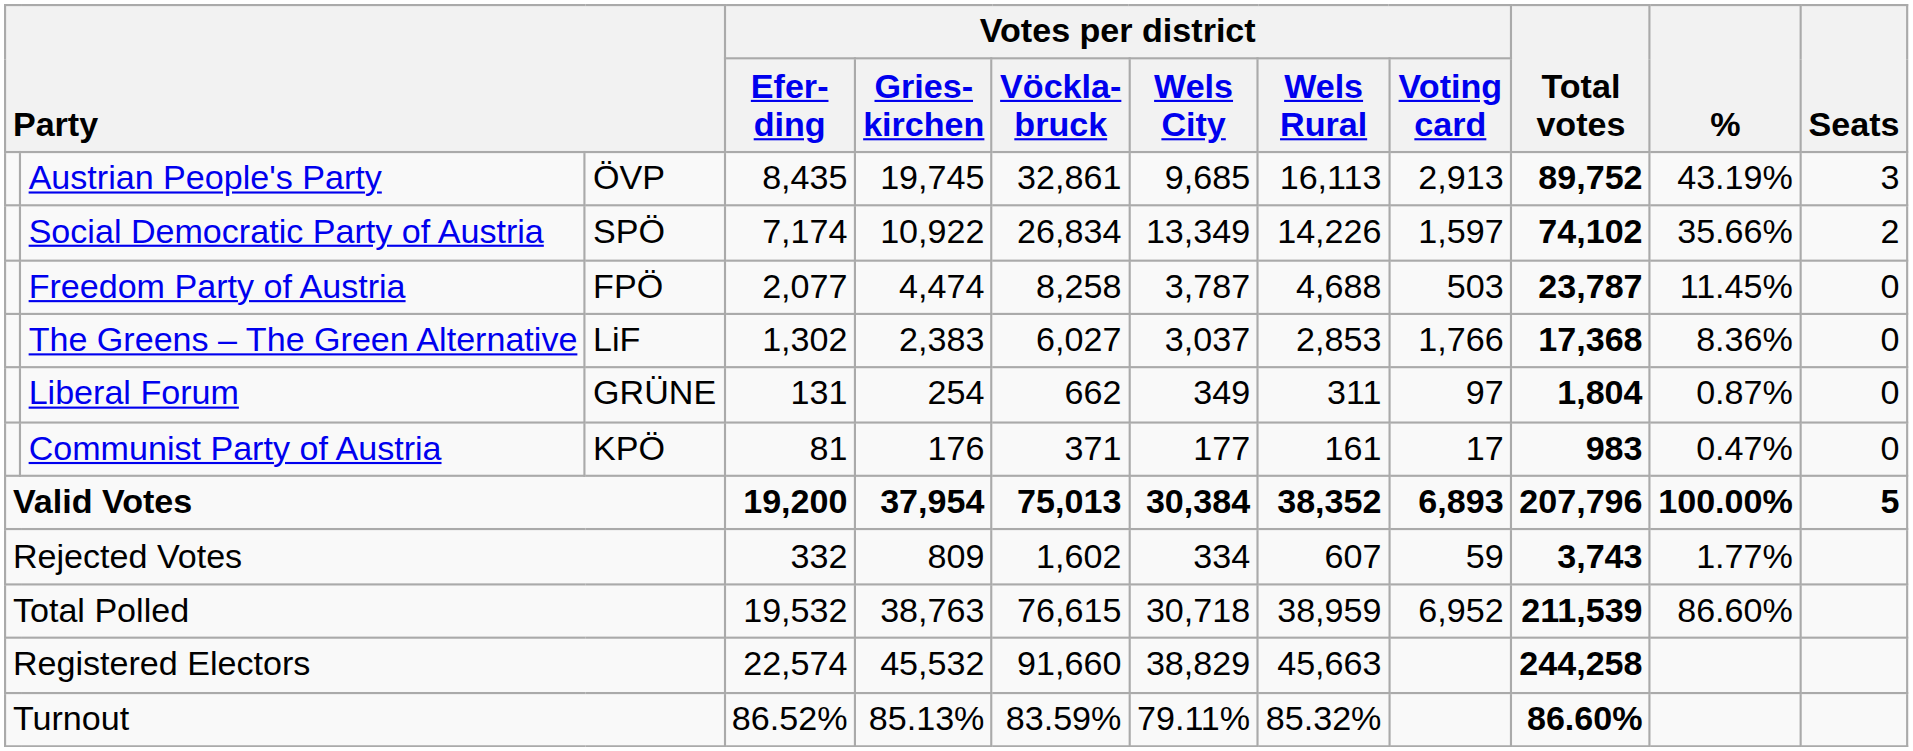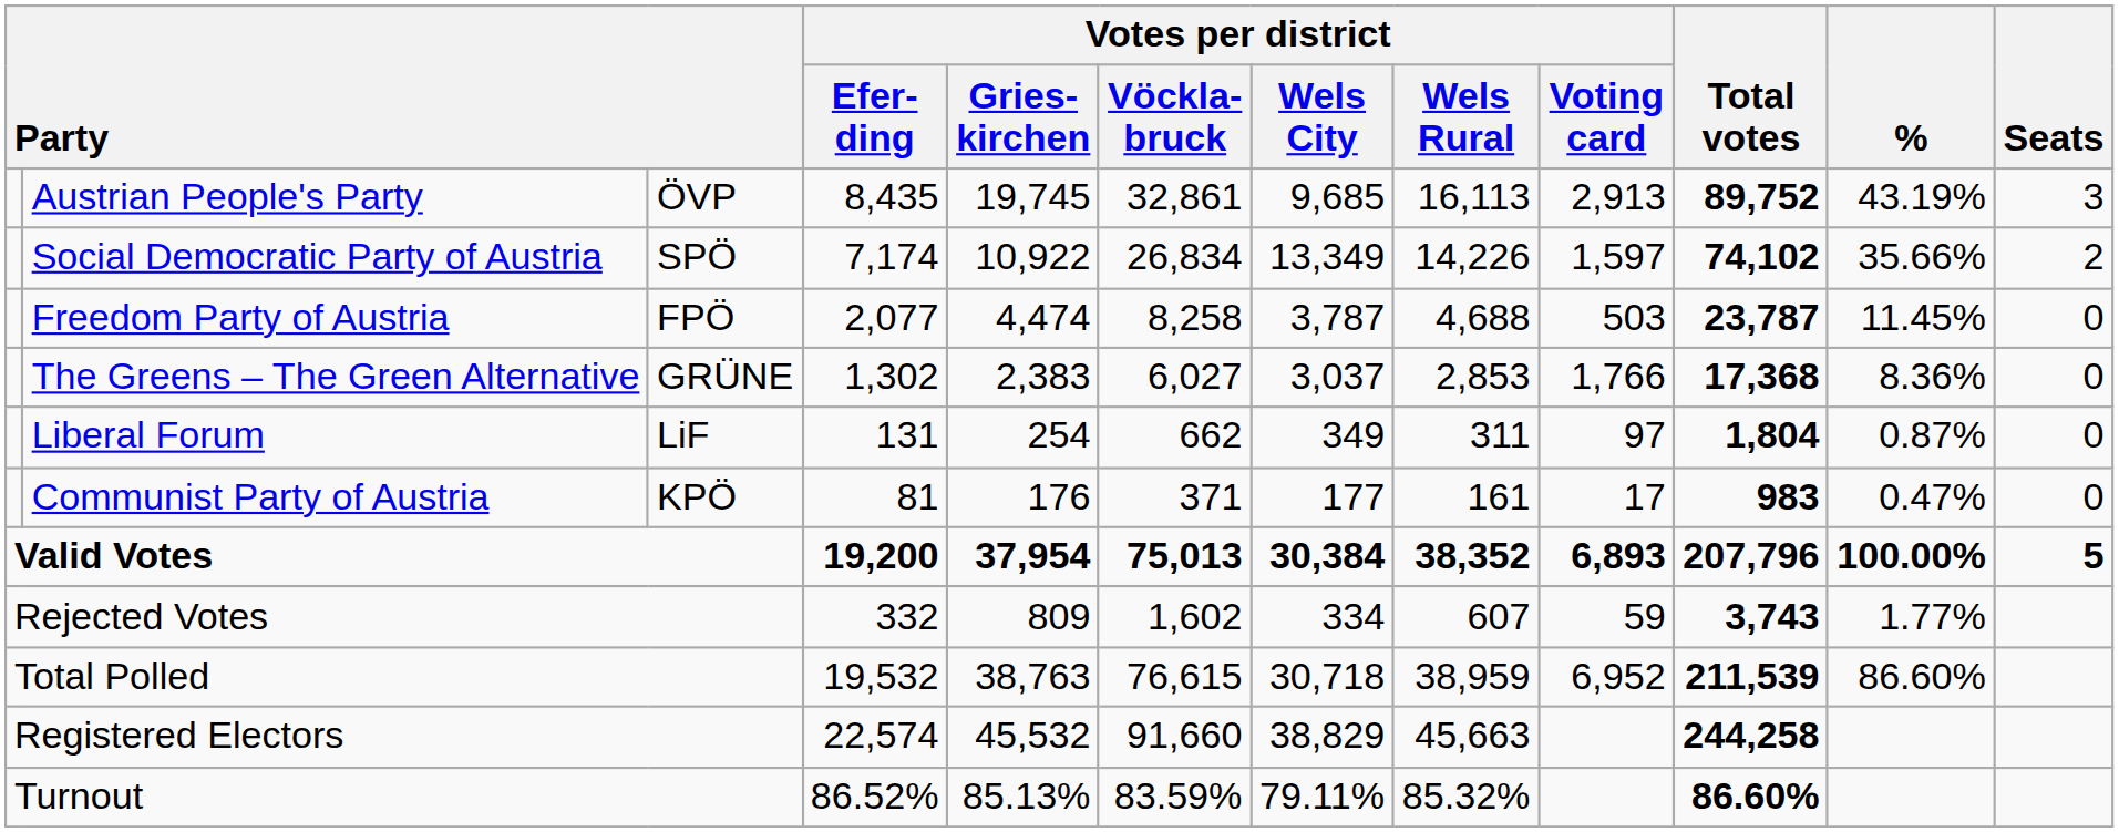 <table class="wikitable" border="1" style="text-align:right;">
 <tr>
 <th style="text-align:left;" valign=bottom rowspan=2 colspan=3>Party</th>
 <th colspan=6>Votes per district</th>
 <th align=center valign=bottom rowspan=2 width="50">Total<br>votes</th>
 <th align=center valign=bottom rowspan=2 width="50">%</th>
 <th align=center valign=bottom rowspan=2>Seats</th>
 </tr>
 <tr>
 <th align=center valign=bottom width="50"><a href='#'>Efer-<br>ding</a></th>
 <th align=center valign=bottom width="50"><a href='#'>Gries-<br>kirchen</a></th>
 <th align=center valign=bottom width="50"><a href='#'>Vöckla-<br>bruck</a></th>
 <th align=center valign=bottom width="50"><a href='#'>Wels<br>City</a></th>
 <th align=center valign=bottom width="50"><a href='#'>Wels<br>Rural</a></th>
 <th align=center valign=bottom width="50"><a href='#'>Voting<br>card</a></th>
 </tr>
 <tr>
 <td></td>
 <td align=left><a href='#'>Austrian People's Party</a></td>
 <td align=left>ÖVP</td>
 <td>8,435</td>
 <td>19,745</td>
 <td>32,861</td>
 <td>9,685</td>
 <td>16,113</td>
 <td>2,913</td>
 <td><strong>89,752</strong></td>
 <td>43.19%</td>
 <td>3</td>
 </tr>
 <tr>
 <td></td>
 <td align=left><a href='#'>Social Democratic Party of Austria</a></td>
 <td align=left>SPÖ</td>
 <td>7,174</td>
 <td>10,922</td>
 <td>26,834</td>
 <td>13,349</td>
 <td>14,226</td>
 <td>1,597</td>
 <td><strong>74,102</strong></td>
 <td>35.66%</td>
 <td>2</td>
 </tr>
 <tr>
 <td></td>
 <td align=left><a href='#'>Freedom Party of Austria</a></td>
 <td align=left>FPÖ</td>
 <td>2,077</td>
 <td>4,474</td>
 <td>8,258</td>
 <td>3,787</td>
 <td>4,688</td>
 <td>503</td>
 <td><strong>23,787</strong></td>
 <td>11.45%</td>
 <td>0</td>
 </tr>
 <tr>
 <td></td>
 <td align=left style="white-space: nowrap;"><a href='#'>The Greens – The Green Alternative</a></td>
-<td align=left>LiF</td>
+<td align=left>GRÜNE</td>
 <td>1,302</td>
 <td>2,383</td>
 <td>6,027</td>
 <td>3,037</td>
 <td>2,853</td>
 <td>1,766</td>
 <td><strong>17,368</strong></td>
 <td>8.36%</td>
 <td>0</td>
 </tr>
 <tr>
 <td></td>
 <td align=left><a href='#'>Liberal Forum</a></td>
-<td align=left>GRÜNE</td>
+<td align=left>LiF</td>
 <td>131</td>
 <td>254</td>
 <td>662</td>
 <td>349</td>
 <td>311</td>
 <td>97</td>
 <td><strong>1,804</strong></td>
 <td>0.87%</td>
 <td>0</td>
 </tr>
 <tr>
 <td></td>
 <td align=left><a href='#'>Communist Party of Austria</a></td>
 <td align=left>KPÖ</td>
 <td>81</td>
 <td>176</td>
 <td>371</td>
 <td>177</td>
 <td>161</td>
 <td>17</td>
 <td><strong>983</strong></td>
 <td>0.47%</td>
 <td>0</td>
 </tr>
 <tr style="font-weight:bold">
 <td align=left colspan=3>Valid Votes</td>
 <td>19,200</td>
 <td>37,954</td>
 <td>75,013</td>
 <td>30,384</td>
 <td>38,352</td>
 <td>6,893</td>
 <td>207,796</td>
 <td>100.00%</td>
 <td>5</td>
 </tr>
 <tr>
 <td align=left colspan=3>Rejected Votes</td>
 <td>332</td>
 <td>809</td>
 <td>1,602</td>
 <td>334</td>
 <td>607</td>
 <td>59</td>
 <td><strong>3,743</strong></td>
 <td>1.77%</td>
 <td></td>
 </tr>
 <tr>
 <td align=left colspan=3>Total Polled</td>
 <td>19,532</td>
 <td>38,763</td>
 <td>76,615</td>
 <td>30,718</td>
 <td>38,959</td>
 <td>6,952</td>
 <td><strong>211,539</strong></td>
 <td>86.60%</td>
 <td></td>
 </tr>
 <tr>
 <td align=left colspan=3>Registered Electors</td>
 <td>22,574</td>
 <td>45,532</td>
 <td>91,660</td>
 <td>38,829</td>
 <td>45,663</td>
 <td></td>
 <td><strong>244,258</strong></td>
 <td></td>
 <td></td>
 </tr>
 <tr>
 <td align=left colspan=3>Turnout</td>
 <td>86.52%</td>
 <td>85.13%</td>
 <td>83.59%</td>
 <td>79.11%</td>
 <td>85.32%</td>
 <td></td>
 <td><strong>86.60%</strong></td>
 <td></td>
 <td></td>
 </tr>
 </table>
